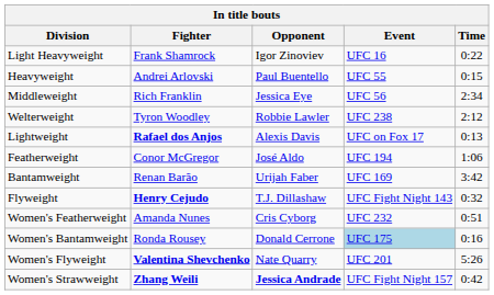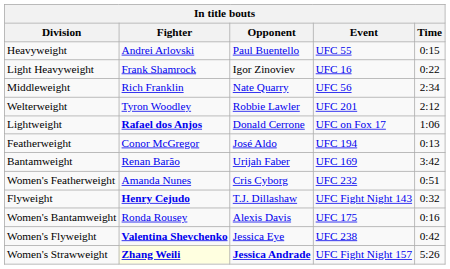 <table class=wikitable style="font-size:90%;">
 <tr>
 <th colspan=5>In title bouts</th>
 </tr>
 <tr>
 <th>Division</th>
 <th>Fighter</th>
 <th>Opponent</th>
 <th>Event</th>
 <th>Time</th>
 </tr>
 <tr>
+<td>Heavyweight</td>
+<td> <a href='#'>Andrei Arlovski</a></td>
+<td><a href='#'>Paul Buentello</a></td>
+<td><a href='#'>UFC 55</a></td>
+<td align=center>0:15</td>
+</tr>
+<tr>
 <td>Light Heavyweight</td>
 <td> <a href='#'>Frank Shamrock</a></td>
 <td>Igor Zinoviev</td>
 <td><a href='#'>UFC 16</a></td>
 <td align=center>0:22</td>
 </tr>
 <tr>
-<td>Heavyweight</td>
-<td> <a href='#'>Andrei Arlovski</a></td>
-<td><a href='#'>Paul Buentello</a></td>
-<td><a href='#'>UFC 55</a></td>
-<td align=center>0:15</td>
-</tr>
-<tr>
 <td>Middleweight</td>
 <td> <a href='#'>Rich Franklin</a></td>
-<td><a href='#'>Jessica Eye</a></td>
+<td><a href='#'>Nate Quarry</a></td>
 <td><a href='#'>UFC 56</a></td>
 <td align=center>2:34</td>
 </tr>
 <tr>
 <td>Welterweight</td>
 <td> <a href='#'>Tyron Woodley</a></td>
 <td><a href='#'>Robbie Lawler</a></td>
-<td><a href='#'>UFC 238</a></td>
+<td><a href='#'>UFC 201</a></td>
 <td align=center>2:12</td>
 </tr>
 <tr>
 <td>Lightweight</td>
 <td> <strong><a href='#'>Rafael dos Anjos</a></strong></td>
-<td><a href='#'>Alexis Davis</a></td>
+<td><a href='#'>Donald Cerrone</a></td>
 <td><a href='#'>UFC on Fox 17</a></td>
-<td align=center>0:13</td>
+<td align=center>1:06</td>
 </tr>
 <tr>
 <td>Featherweight</td>
 <td> <a href='#'>Conor McGregor</a></td>
 <td><a href='#'>José Aldo</a></td>
 <td><a href='#'>UFC 194</a></td>
-<td align=center>1:06</td>
+<td align=center>0:13</td>
 </tr>
 <tr>
 <td>Bantamweight</td>
 <td> <a href='#'>Renan Barão</a></td>
 <td><a href='#'>Urijah Faber</a></td>
 <td><a href='#'>UFC 169</a></td>
 <td align=center>3:42</td>
 </tr>
 <tr>
+<td>Women's Featherweight</td>
+<td> <a href='#'>Amanda Nunes</a></td>
+<td><a href='#'>Cris Cyborg</a></td>
+<td><a href='#'>UFC 232</a></td>
+<td align=center>0:51</td>
+</tr>
+<tr>
 <td>Flyweight</td>
 <td> <strong><a href='#'>Henry Cejudo</a></strong></td>
 <td><a href='#'>T.J. Dillashaw</a></td>
 <td><a href='#'>UFC Fight Night 143</a></td>
 <td align=center>0:32</td>
 </tr>
 <tr>
-<td>Women's Featherweight</td>
-<td> <a href='#'>Amanda Nunes</a></td>
-<td><a href='#'>Cris Cyborg</a></td>
-<td><a href='#'>UFC 232</a></td>
-<td align=center>0:51</td>
-</tr>
-<tr>
 <td>Women's Bantamweight</td>
 <td> <a href='#'>Ronda Rousey</a></td>
-<td><a href='#'>Donald Cerrone</a></td>
-<td style="background: lightblue;"><a href='#'>UFC 175</a></td>
+<td><a href='#'>Alexis Davis</a></td>
+<td><a href='#'>UFC 175</a></td>
 <td align=center>0:16</td>
 </tr>
 <tr>
 <td>Women's Flyweight</td>
 <td> <strong><a href='#'>Valentina Shevchenko</a></strong></td>
-<td><a href='#'>Nate Quarry</a></td>
-<td><a href='#'>UFC 201</a></td>
-<td align=center>5:26</td>
+<td><a href='#'>Jessica Eye</a></td>
+<td><a href='#'>UFC 238</a></td>
+<td align=center>0:42</td>
 </tr>
 <tr>
 <td>Women's Strawweight</td>
-<td> <strong><a href='#'>Zhang Weili</a></strong></td>
+<td style="background: lightyellow;"> <strong><a href='#'>Zhang Weili</a></strong></td>
 <td><strong><a href='#'>Jessica Andrade</a></strong></td>
 <td><a href='#'>UFC Fight Night 157</a></td>
-<td align=center>0:42</td>
+<td align=center>5:26</td>
 </tr>
 </table>
